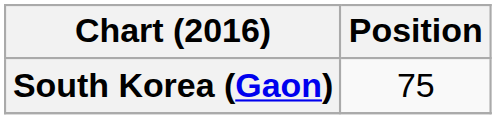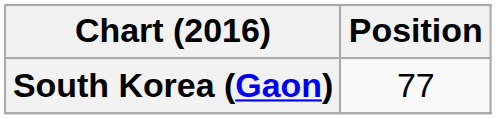 <table class="wikitable plainrowheaders">
 <tr>
 <th>Chart (2016)</th>
 <th>Position</th>
 </tr>
 <tr>
 <th scope="row">South Korea (<a href='#'>Gaon</a>)</th>
-<td align="center">75</td>
+<td align="center">77</td>
 </tr>
 <tr>
 </tr>
 </table>
